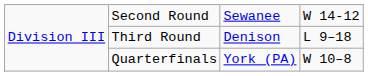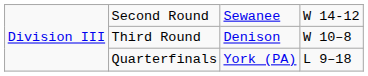 <table class="wikitable">
 <tr>
 <td rowspan="3"><a href='#'>Division III</a></td>
 <td>Second Round</td>
 <td><a href='#'>Sewanee</a></td>
 <td>W 14-12</td>
 </tr>
 <tr>
 <td>Third Round</td>
 <td><a href='#'>Denison</a></td>
-<td>L 9–18</td>
+<td>W 10–8</td>
 </tr>
 <tr>
 <td>Quarterfinals</td>
 <td><a href='#'>York (PA)</a></td>
-<td>W 10–8</td>
+<td>L 9–18</td>
 </tr>
 </table>
